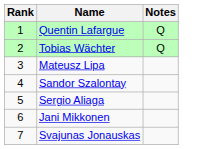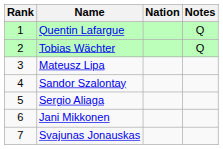 <table class="wikitable sortable" style="text-align:center">
 <tr>
 <th>Rank</th>
 <th>Name</th>
+<th>Nation</th>
 <th>Notes</th>
 </tr>
 <tr bgcolor=bbffbb>
 <td>1</td>
 <td align=left><a href='#'>Quentin Lafargue</a></td>
+<td align=left></td>
 <td>Q</td>
 </tr>
 <tr bgcolor=bbffbb>
 <td>2</td>
 <td align=left><a href='#'>Tobias Wächter</a></td>
+<td align=left></td>
 <td>Q</td>
 </tr>
 <tr>
 <td>3</td>
 <td align=left><a href='#'>Mateusz Lipa</a></td>
+<td align=left></td>
 <td></td>
 </tr>
 <tr>
 <td>4</td>
 <td align=left><a href='#'>Sandor Szalontay</a></td>
+<td align=left></td>
 <td></td>
 </tr>
 <tr>
 <td>5</td>
 <td align=left><a href='#'>Sergio Aliaga</a></td>
+<td align=left></td>
 <td></td>
 </tr>
 <tr>
 <td>6</td>
 <td align=left><a href='#'>Jani Mikkonen</a></td>
+<td align=left></td>
 <td></td>
 </tr>
 <tr>
 <td>7</td>
 <td align=left><a href='#'>Svajunas Jonauskas</a></td>
+<td align=left></td>
 <td></td>
 </tr>
 </table>
